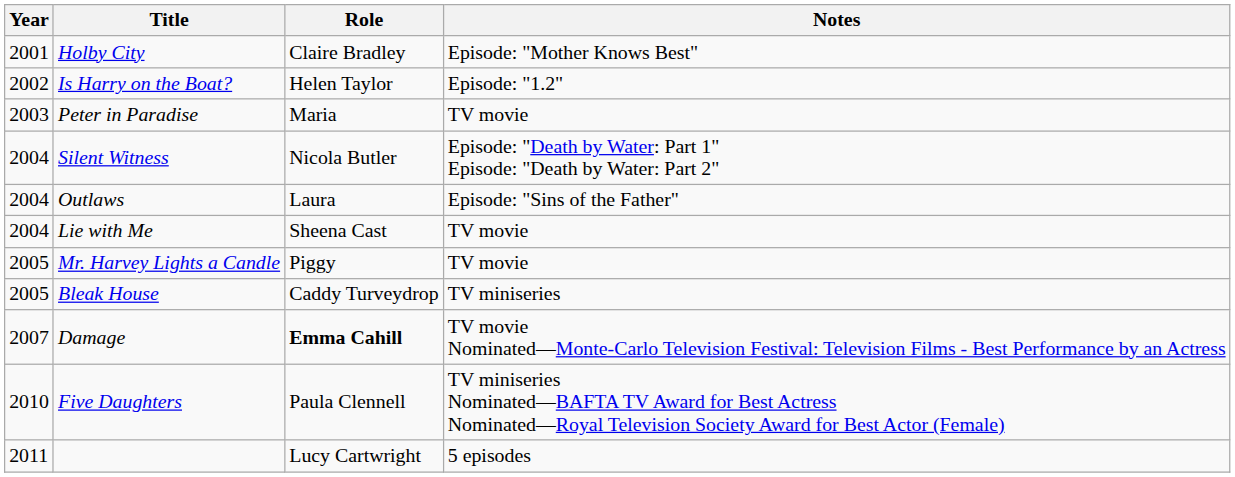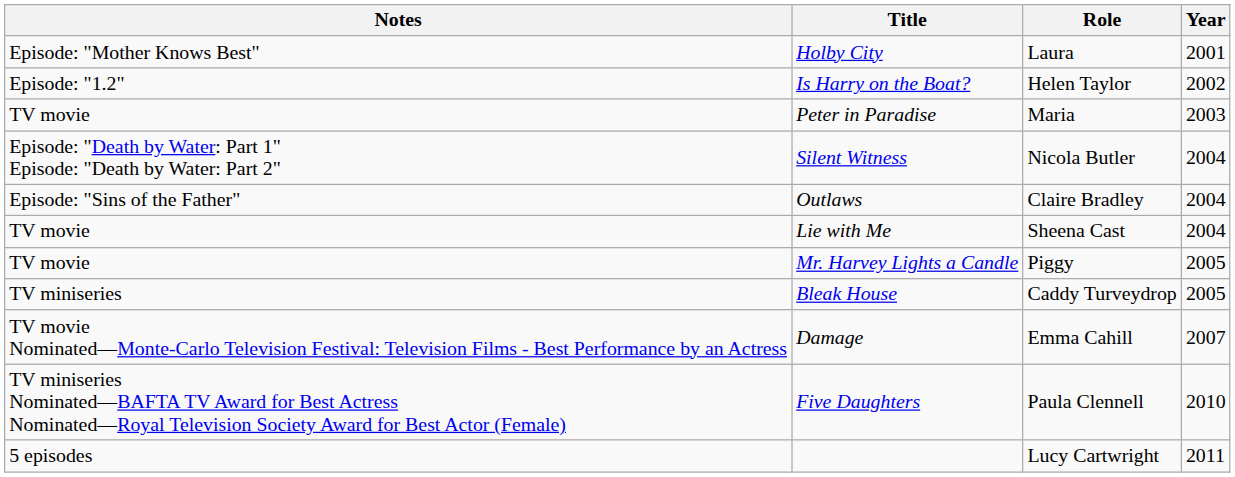 <table class="wikitable sortable">
 <tr>
-<th>Year</th>
+<th class="unsortable">Notes</th>
 <th>Title</th>
 <th>Role</th>
-<th class="unsortable">Notes</th>
+<th>Year</th>
 </tr>
 <tr>
+<td>Episode: "Mother Knows Best"</td>
+<td><em><a href='#'>Holby City</a></em></td>
+<td>Laura</td>
 <td>2001</td>
-<td><em><a href='#'>Holby City</a></em></td>
-<td>Claire Bradley</td>
-<td>Episode: "Mother Knows Best"</td>
 </tr>
 <tr>
-<td>2002</td>
+<td>Episode: "1.2"</td>
 <td><em><a href='#'>Is Harry on the Boat?</a></em></td>
 <td>Helen Taylor</td>
-<td>Episode: "1.2"</td>
+<td>2002</td>
 </tr>
 <tr>
-<td>2003</td>
+<td>TV movie</td>
 <td><em>Peter in Paradise</em></td>
 <td>Maria</td>
-<td>TV movie</td>
+<td>2003</td>
 </tr>
 <tr>
-<td>2004</td>
+<td>Episode: "<a href='#'>Death by Water</a>: Part 1"<br>Episode: "Death by Water: Part 2"</td>
 <td><em><a href='#'>Silent Witness</a></em></td>
 <td>Nicola Butler</td>
-<td>Episode: "<a href='#'>Death by Water</a>: Part 1"<br>Episode: "Death by Water: Part 2"</td>
+<td>2004</td>
 </tr>
 <tr>
+<td>Episode: "Sins of the Father"</td>
+<td><em>Outlaws</em></td>
+<td>Claire Bradley</td>
 <td>2004</td>
-<td><em>Outlaws</em></td>
-<td>Laura</td>
-<td>Episode: "Sins of the Father"</td>
 </tr>
 <tr>
-<td>2004</td>
+<td>TV movie</td>
 <td><em>Lie with Me</em></td>
 <td>Sheena Cast</td>
-<td>TV movie</td>
+<td>2004</td>
 </tr>
 <tr>
-<td>2005</td>
+<td>TV movie</td>
 <td><em><a href='#'>Mr. Harvey Lights a Candle</a></em></td>
 <td>Piggy</td>
-<td>TV movie</td>
+<td>2005</td>
 </tr>
 <tr>
-<td>2005</td>
+<td>TV miniseries</td>
 <td><em><a href='#'>Bleak House</a></em></td>
 <td>Caddy Turveydrop</td>
-<td>TV miniseries</td>
+<td>2005</td>
 </tr>
 <tr>
+<td>TV movie<br>Nominated—<a href='#'>Monte-Carlo Television Festival: Television Films - Best Performance by an Actress</a></td>
+<td><em>Damage</em></td>
+<td>Emma Cahill</td>
 <td>2007</td>
-<td><em>Damage</em></td>
-<td><strong>Emma Cahill</strong></td>
-<td>TV movie<br>Nominated—<a href='#'>Monte-Carlo Television Festival: Television Films - Best Performance by an Actress</a></td>
 </tr>
 <tr>
-<td>2010</td>
+<td>TV miniseries<br>Nominated—<a href='#'>BAFTA TV Award for Best Actress</a><br>Nominated—<a href='#'>Royal Television Society Award for Best Actor (Female)</a></td>
 <td><em><a href='#'>Five Daughters</a></em></td>
 <td>Paula Clennell</td>
-<td>TV miniseries<br>Nominated—<a href='#'>BAFTA TV Award for Best Actress</a><br>Nominated—<a href='#'>Royal Television Society Award for Best Actor (Female)</a></td>
+<td>2010</td>
 </tr>
 <tr>
-<td>2011</td>
+<td>5 episodes</td>
 <td><em></em></td>
 <td>Lucy Cartwright</td>
-<td>5 episodes</td>
+<td>2011</td>
 </tr>
 </table>
